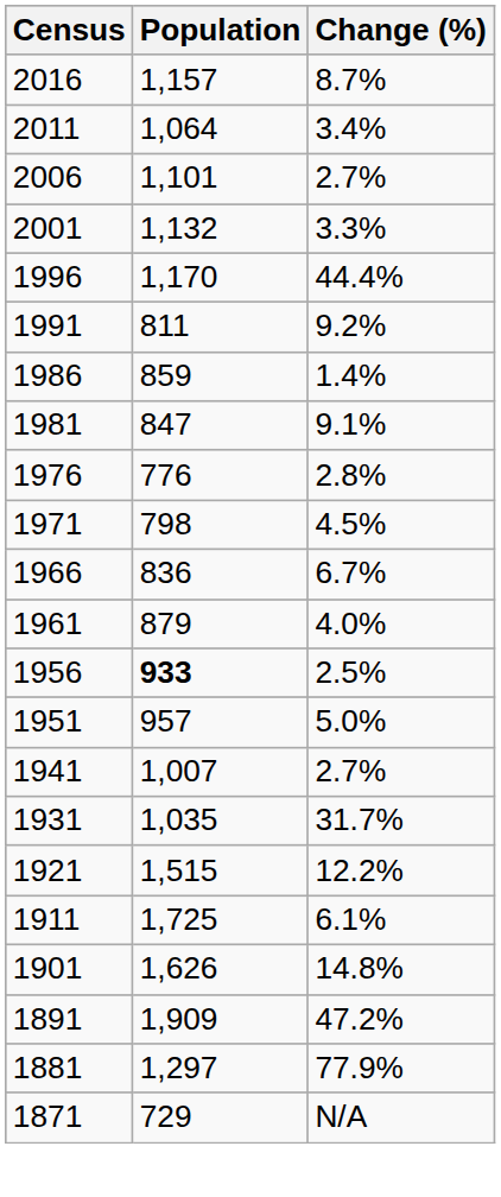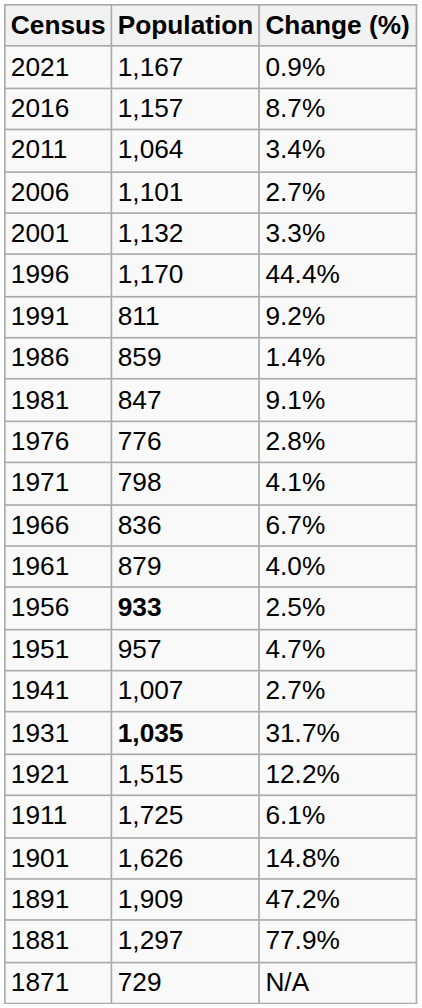 <table class="wikitable">
 <tr>
 <th>Census</th>
 <th>Population</th>
 <th>Change (%)</th>
+</tr>
+<tr>
+<td>2021</td>
+<td>1,167</td>
+<td> 0.9%</td>
 </tr>
 <tr>
 <td>2016</td>
 <td>1,157</td>
 <td> 8.7%</td>
 </tr>
 <tr>
 <td>2011</td>
 <td>1,064</td>
 <td> 3.4%</td>
 </tr>
 <tr>
 <td>2006</td>
 <td>1,101</td>
 <td> 2.7%</td>
 </tr>
 <tr>
 <td>2001</td>
 <td>1,132</td>
 <td> 3.3%</td>
 </tr>
 <tr>
 <td>1996</td>
 <td>1,170</td>
 <td> 44.4%</td>
 </tr>
 <tr>
 <td>1991</td>
 <td>811</td>
 <td> 9.2%</td>
 </tr>
 <tr>
 <td>1986</td>
 <td>859</td>
 <td> 1.4%</td>
 </tr>
 <tr>
 <td>1981</td>
 <td>847</td>
 <td> 9.1%</td>
 </tr>
 <tr>
 <td>1976</td>
 <td>776</td>
 <td> 2.8%</td>
 </tr>
 <tr>
 <td>1971</td>
 <td>798</td>
-<td> 4.5%</td>
+<td> 4.1%</td>
 </tr>
 <tr>
 <td>1966</td>
 <td>836</td>
 <td> 6.7%</td>
 </tr>
 <tr>
 <td>1961</td>
 <td>879</td>
 <td> 4.0%</td>
 </tr>
 <tr>
 <td>1956</td>
 <td><strong>933</strong></td>
 <td> 2.5%</td>
 </tr>
 <tr>
 <td>1951</td>
 <td>957</td>
-<td> 5.0%</td>
+<td> 4.7%</td>
 </tr>
 <tr>
 <td>1941</td>
 <td>1,007</td>
 <td> 2.7%</td>
 </tr>
 <tr>
 <td>1931</td>
-<td>1,035</td>
+<td><strong>1,035</strong></td>
 <td> 31.7%</td>
 </tr>
 <tr>
 <td>1921</td>
 <td>1,515</td>
 <td> 12.2%</td>
 </tr>
 <tr>
 <td>1911</td>
 <td>1,725</td>
 <td> 6.1%</td>
 </tr>
 <tr>
 <td>1901</td>
 <td>1,626</td>
 <td> 14.8%</td>
 </tr>
 <tr>
 <td>1891</td>
 <td>1,909</td>
 <td> 47.2%</td>
 </tr>
 <tr>
 <td>1881</td>
 <td>1,297</td>
 <td> 77.9%</td>
 </tr>
 <tr>
 <td>1871</td>
 <td>729</td>
 <td>N/A</td>
 </tr>
 </table>
